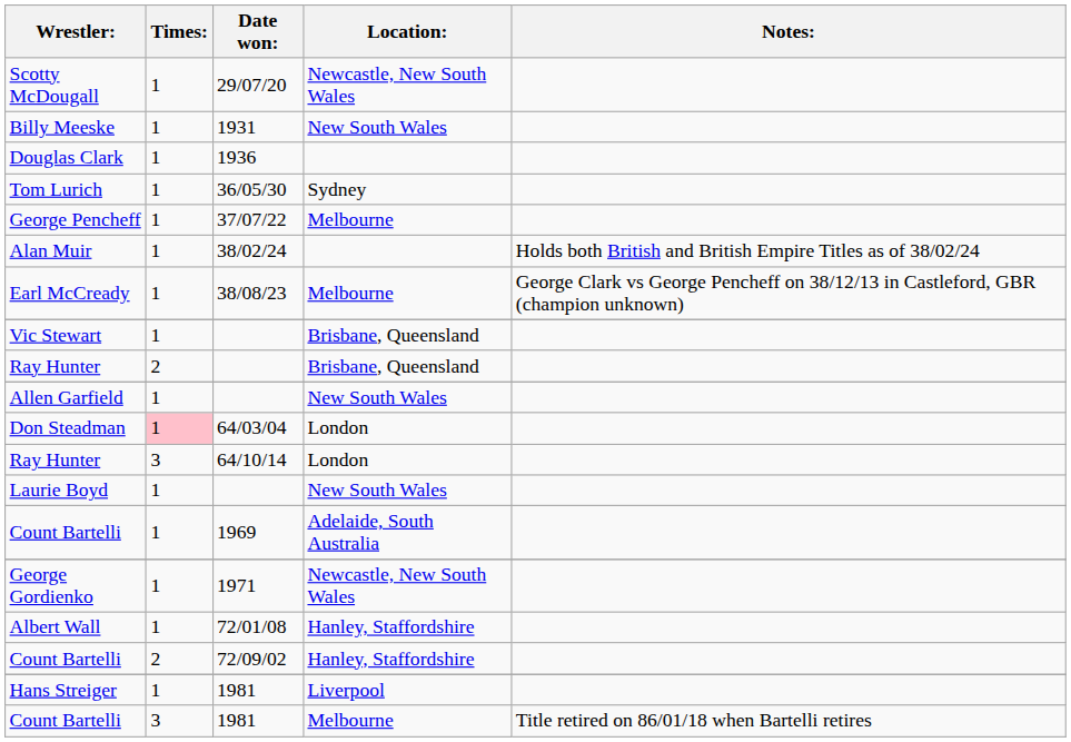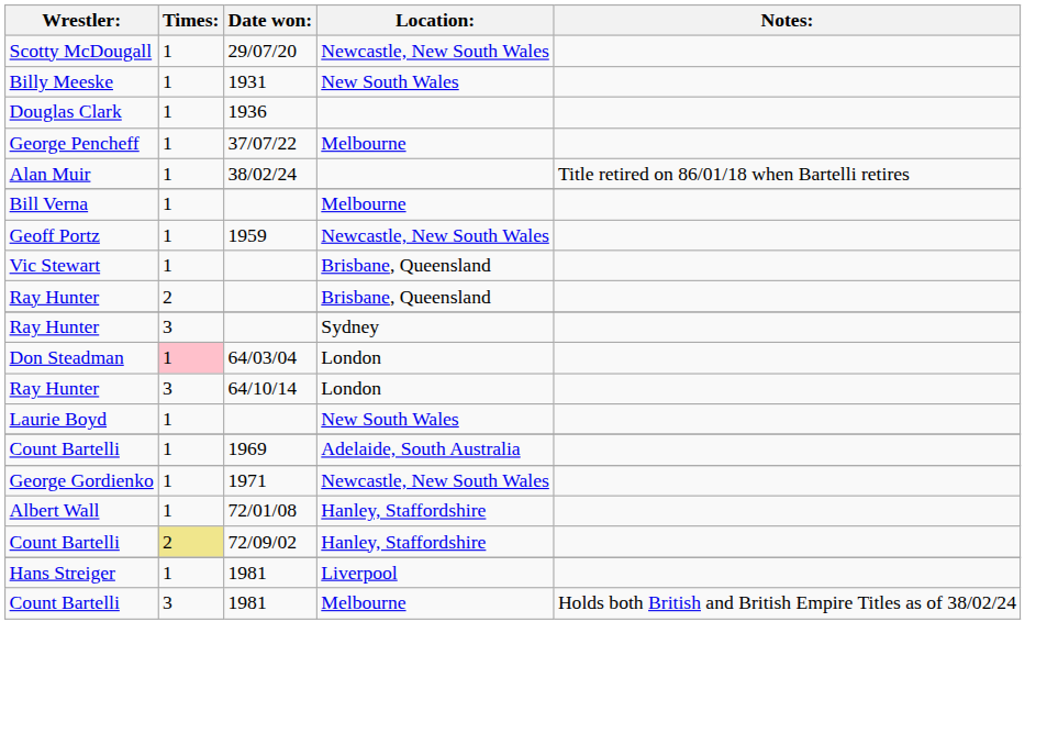 <table class="wikitable">
 <tr>
 <th>Wrestler:</th>
 <th>Times:</th>
 <th>Date won:</th>
 <th>Location:</th>
 <th>Notes:</th>
 </tr>
 <tr>
 <td><a href='#'>Scotty McDougall</a></td>
 <td>1</td>
 <td>29/07/20</td>
 <td><a href='#'>Newcastle, New South Wales</a></td>
 <td></td>
 </tr>
 <tr>
 <td><a href='#'>Billy Meeske</a></td>
 <td>1</td>
 <td>1931</td>
 <td><a href='#'>New South Wales</a></td>
 <td></td>
 </tr>
 <tr>
 <td><a href='#'>Douglas Clark</a></td>
 <td>1</td>
 <td>1936</td>
 <td></td>
 <td></td>
 </tr>
 <tr>
-<td><a href='#'>Tom Lurich</a></td>
-<td>1</td>
-<td>36/05/30</td>
-<td>Sydney</td>
-<td></td>
-</tr>
-<tr>
 <td><a href='#'>George Pencheff</a></td>
 <td>1</td>
 <td>37/07/22</td>
 <td><a href='#'>Melbourne</a></td>
 <td></td>
 </tr>
 <tr>
 <td><a href='#'>Alan Muir</a></td>
 <td>1</td>
 <td>38/02/24</td>
 <td></td>
-<td>Holds both <a href='#'>British</a> and British Empire Titles as of 38/02/24</td>
+<td>Title retired on 86/01/18 when Bartelli retires</td>
 </tr>
 <tr>
-<td><a href='#'>Earl McCready</a></td>
-<td>1</td>
-<td>38/08/23</td>
-<td><a href='#'>Melbourne</a></td>
-<td>George Clark vs George Pencheff on 38/12/13 in Castleford, GBR (champion unknown)</td>
 </tr>
 <tr>
+<td><a href='#'>Bill Verna</a></td>
+<td>1</td>
+<td></td>
+<td><a href='#'>Melbourne</a></td>
+<td></td>
+</tr>
+<tr>
+<td><a href='#'>Geoff Portz</a></td>
+<td>1</td>
+<td>1959</td>
+<td><a href='#'>Newcastle, New South Wales</a></td>
+<td></td>
 </tr>
 <tr>
 <td><a href='#'>Vic Stewart</a></td>
 <td>1</td>
 <td></td>
 <td><a href='#'>Brisbane</a>, Queensland</td>
 <td></td>
 </tr>
 <tr>
 <td><a href='#'>Ray Hunter</a></td>
 <td>2</td>
 <td></td>
 <td><a href='#'>Brisbane</a>, Queensland</td>
 <td></td>
 </tr>
 <tr>
 </tr>
 <tr>
-<td><a href='#'>Allen Garfield</a></td>
-<td>1</td>
+<td><a href='#'>Ray Hunter</a></td>
+<td>3</td>
 <td></td>
-<td><a href='#'>New South Wales</a></td>
+<td>Sydney</td>
 <td></td>
 </tr>
 <tr>
 <td><a href='#'>Don Steadman</a></td>
 <td style="background: pink;">1</td>
 <td>64/03/04</td>
 <td>London</td>
 <td></td>
 </tr>
 <tr>
 <td><a href='#'>Ray Hunter</a></td>
 <td>3</td>
 <td>64/10/14</td>
 <td>London</td>
 <td></td>
 </tr>
 <tr>
 <td><a href='#'>Laurie Boyd</a></td>
 <td>1</td>
 <td></td>
 <td><a href='#'>New South Wales</a></td>
 <td></td>
 </tr>
 <tr>
 </tr>
 <tr>
 <td><a href='#'>Count Bartelli</a></td>
 <td>1</td>
 <td>1969</td>
 <td><a href='#'>Adelaide, South Australia</a></td>
 <td></td>
 </tr>
 <tr>
 </tr>
 <tr>
 <td><a href='#'>George Gordienko</a></td>
 <td>1</td>
 <td>1971</td>
 <td><a href='#'>Newcastle, New South Wales</a></td>
 <td></td>
 </tr>
 <tr>
 <td><a href='#'>Albert Wall</a></td>
 <td>1</td>
 <td>72/01/08</td>
 <td><a href='#'>Hanley, Staffordshire</a></td>
 <td></td>
 </tr>
 <tr>
 <td><a href='#'>Count Bartelli</a></td>
-<td>2</td>
+<td style="background: khaki;">2</td>
 <td>72/09/02</td>
 <td><a href='#'>Hanley, Staffordshire</a></td>
 <td></td>
 </tr>
 <tr>
 </tr>
 <tr>
 <td><a href='#'>Hans Streiger</a></td>
 <td>1</td>
 <td>1981</td>
 <td><a href='#'>Liverpool</a></td>
 <td></td>
 </tr>
 <tr>
 <td><a href='#'>Count Bartelli</a></td>
 <td>3</td>
 <td>1981</td>
 <td><a href='#'>Melbourne</a></td>
-<td>Title retired on 86/01/18 when Bartelli retires</td>
+<td>Holds both <a href='#'>British</a> and British Empire Titles as of 38/02/24</td>
 </tr>
 </table>
